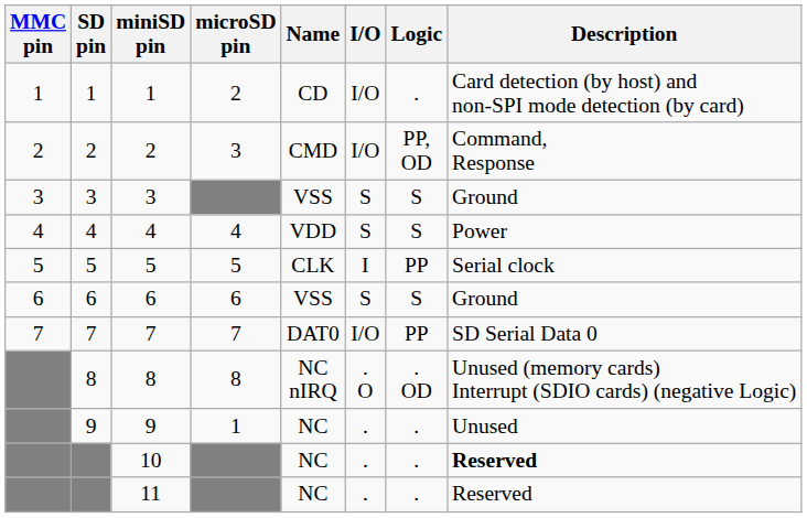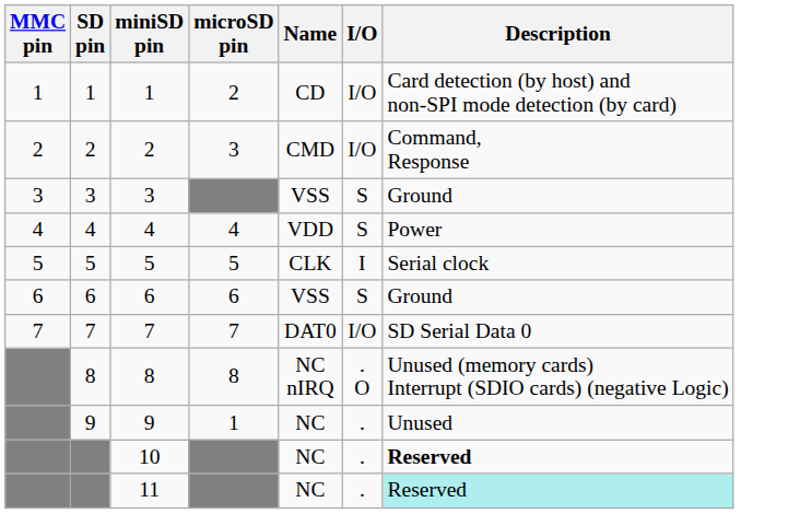 <table class="wikitable" style="text-align:center">
 <tr>
 <th><a href='#'>MMC</a><br>pin</th>
 <th>SD<br>pin</th>
 <th>miniSD<br>pin</th>
 <th>microSD<br>pin</th>
 <th>Name</th>
 <th>I/O</th>
-<th>Logic</th>
 <th>Description</th>
 </tr>
 <tr>
 <td>1</td>
 <td>1</td>
 <td>1</td>
 <td>2</td>
 <td>CD</td>
 <td>I/O</td>
-<td>.</td>
 <td style="text-align:left">Card detection (by host) and<br>non-SPI mode detection (by card)</td>
 </tr>
 <tr>
 <td>2</td>
 <td>2</td>
 <td>2</td>
 <td>3</td>
 <td>CMD</td>
 <td>I/O</td>
-<td>PP,<br>OD</td>
 <td style="text-align:left">Command,<br>Response</td>
 </tr>
 <tr>
 <td>3</td>
 <td>3</td>
 <td>3</td>
 <td style="background: gray"></td>
 <td>VSS</td>
-<td>S</td>
 <td>S</td>
 <td style="text-align:left">Ground</td>
 </tr>
 <tr>
 <td>4</td>
 <td>4</td>
 <td>4</td>
 <td>4</td>
 <td>VDD</td>
 <td>S</td>
-<td>S</td>
 <td style="text-align:left">Power</td>
 </tr>
 <tr>
 <td>5</td>
 <td>5</td>
 <td>5</td>
 <td>5</td>
 <td>CLK</td>
 <td>I</td>
-<td>PP</td>
 <td style="text-align:left">Serial clock</td>
 </tr>
 <tr>
 <td>6</td>
 <td>6</td>
 <td>6</td>
 <td>6</td>
 <td>VSS</td>
-<td>S</td>
 <td>S</td>
 <td style="text-align:left">Ground</td>
 </tr>
 <tr>
 <td>7</td>
 <td>7</td>
 <td>7</td>
 <td>7</td>
 <td>DAT0</td>
 <td>I/O</td>
-<td>PP</td>
 <td style="text-align:left">SD Serial Data 0</td>
 </tr>
 <tr>
 <td style="background: gray"></td>
 <td>8</td>
 <td>8</td>
 <td>8</td>
 <td>NC<br>nIRQ</td>
 <td>.<br>O</td>
-<td>.<br>OD</td>
 <td style="text-align:left">Unused (memory cards)<br>Interrupt (SDIO cards) (negative Logic)</td>
 </tr>
 <tr>
 <td style="background: gray"></td>
 <td>9</td>
 <td>9</td>
 <td>1</td>
 <td>NC</td>
-<td>.</td>
 <td>.</td>
 <td style="text-align:left">Unused</td>
 </tr>
 <tr>
 <td style="background: gray"></td>
 <td style="background: gray"></td>
 <td>10</td>
 <td style="background: gray"></td>
 <td>NC</td>
 <td>.</td>
-<td>.</td>
 <td style="text-align:left"><strong>Reserved</strong></td>
 </tr>
 <tr>
 <td style="background: gray"></td>
 <td style="background: gray"></td>
 <td>11</td>
 <td style="background: gray"></td>
 <td>NC</td>
 <td>.</td>
-<td>.</td>
-<td style="text-align:left">Reserved</td>
+<td style="background: paleturquoise; text-align:left">Reserved</td>
 </tr>
 </table>
